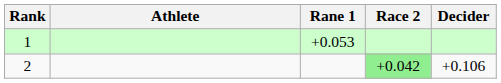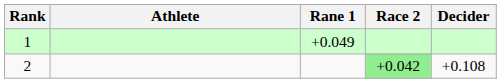 <table class=wikitable style="text-align:center">
 <tr>
 <th width=40>Rank</th>
 <th width=250>Athlete</th>
 <th width=60>Rane 1</th>
 <th width=60>Race 2</th>
 <th width=60>Decider</th>
 </tr>
 <tr bgcolor=ccffcc>
 <td>1</td>
 <td align=left></td>
-<td>+0.053</td>
+<td>+0.049</td>
 <td></td>
 <td></td>
 </tr>
 <tr>
 <td>2</td>
 <td align=left></td>
 <td></td>
 <td style="background: lightgreen;">+0.042</td>
-<td>+0.106</td>
+<td>+0.108</td>
 </tr>
 </table>
